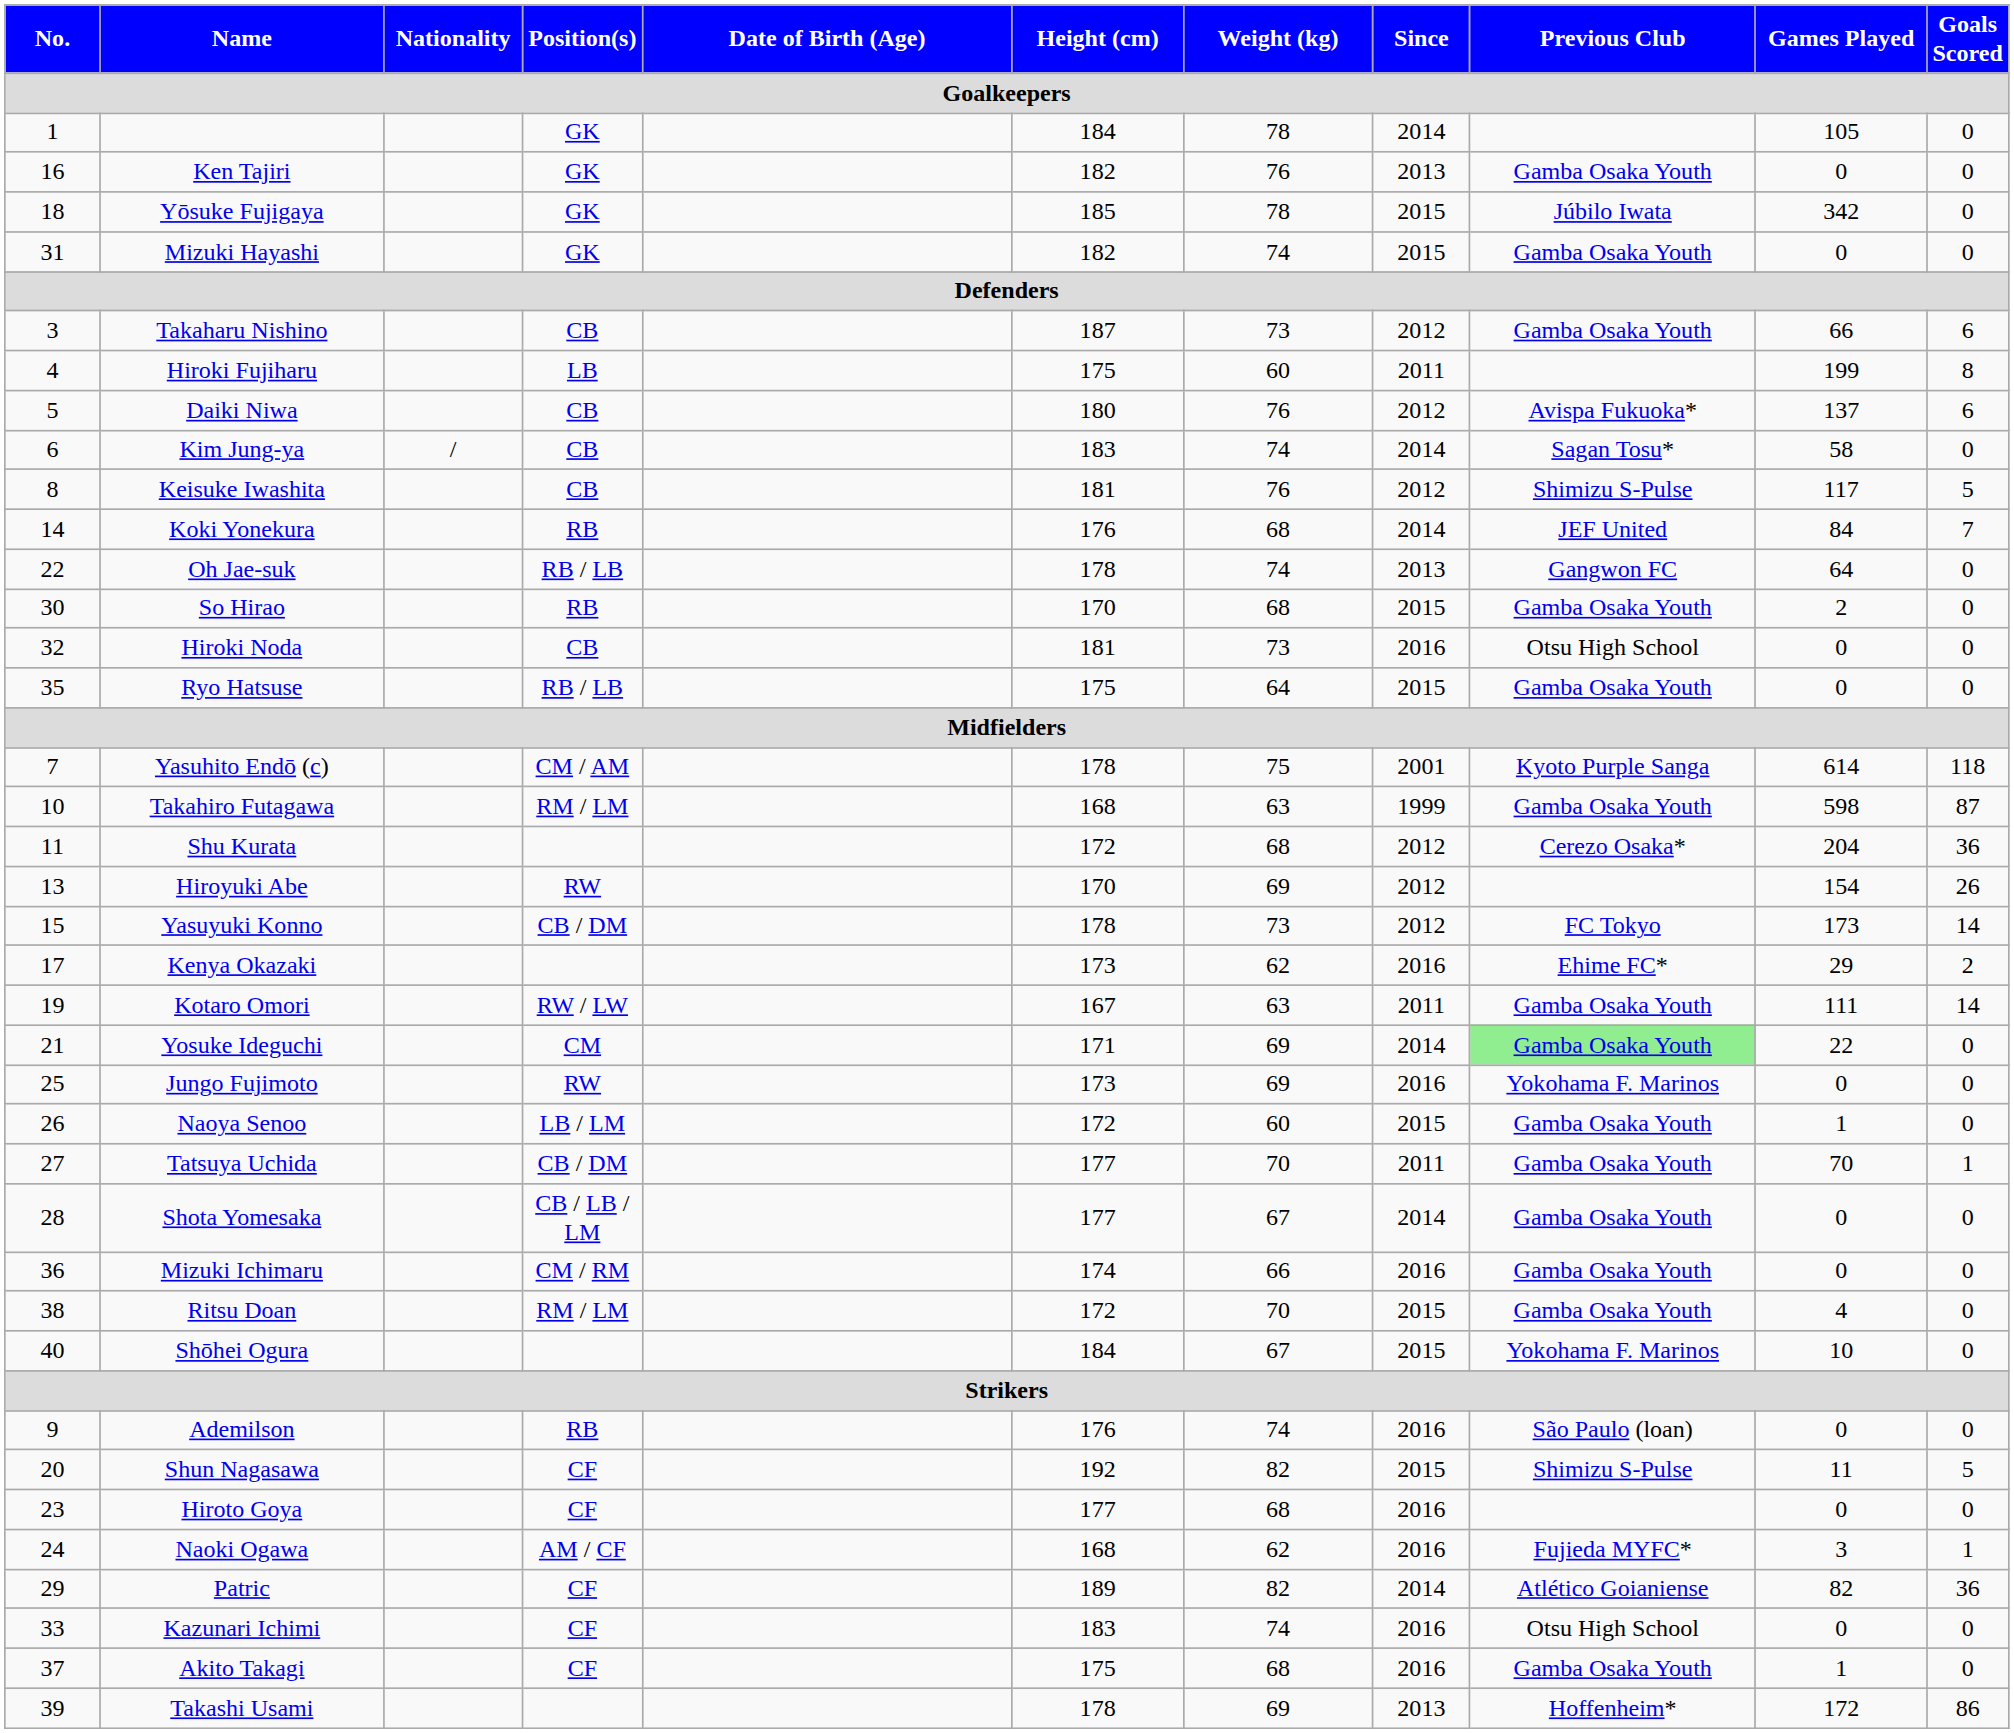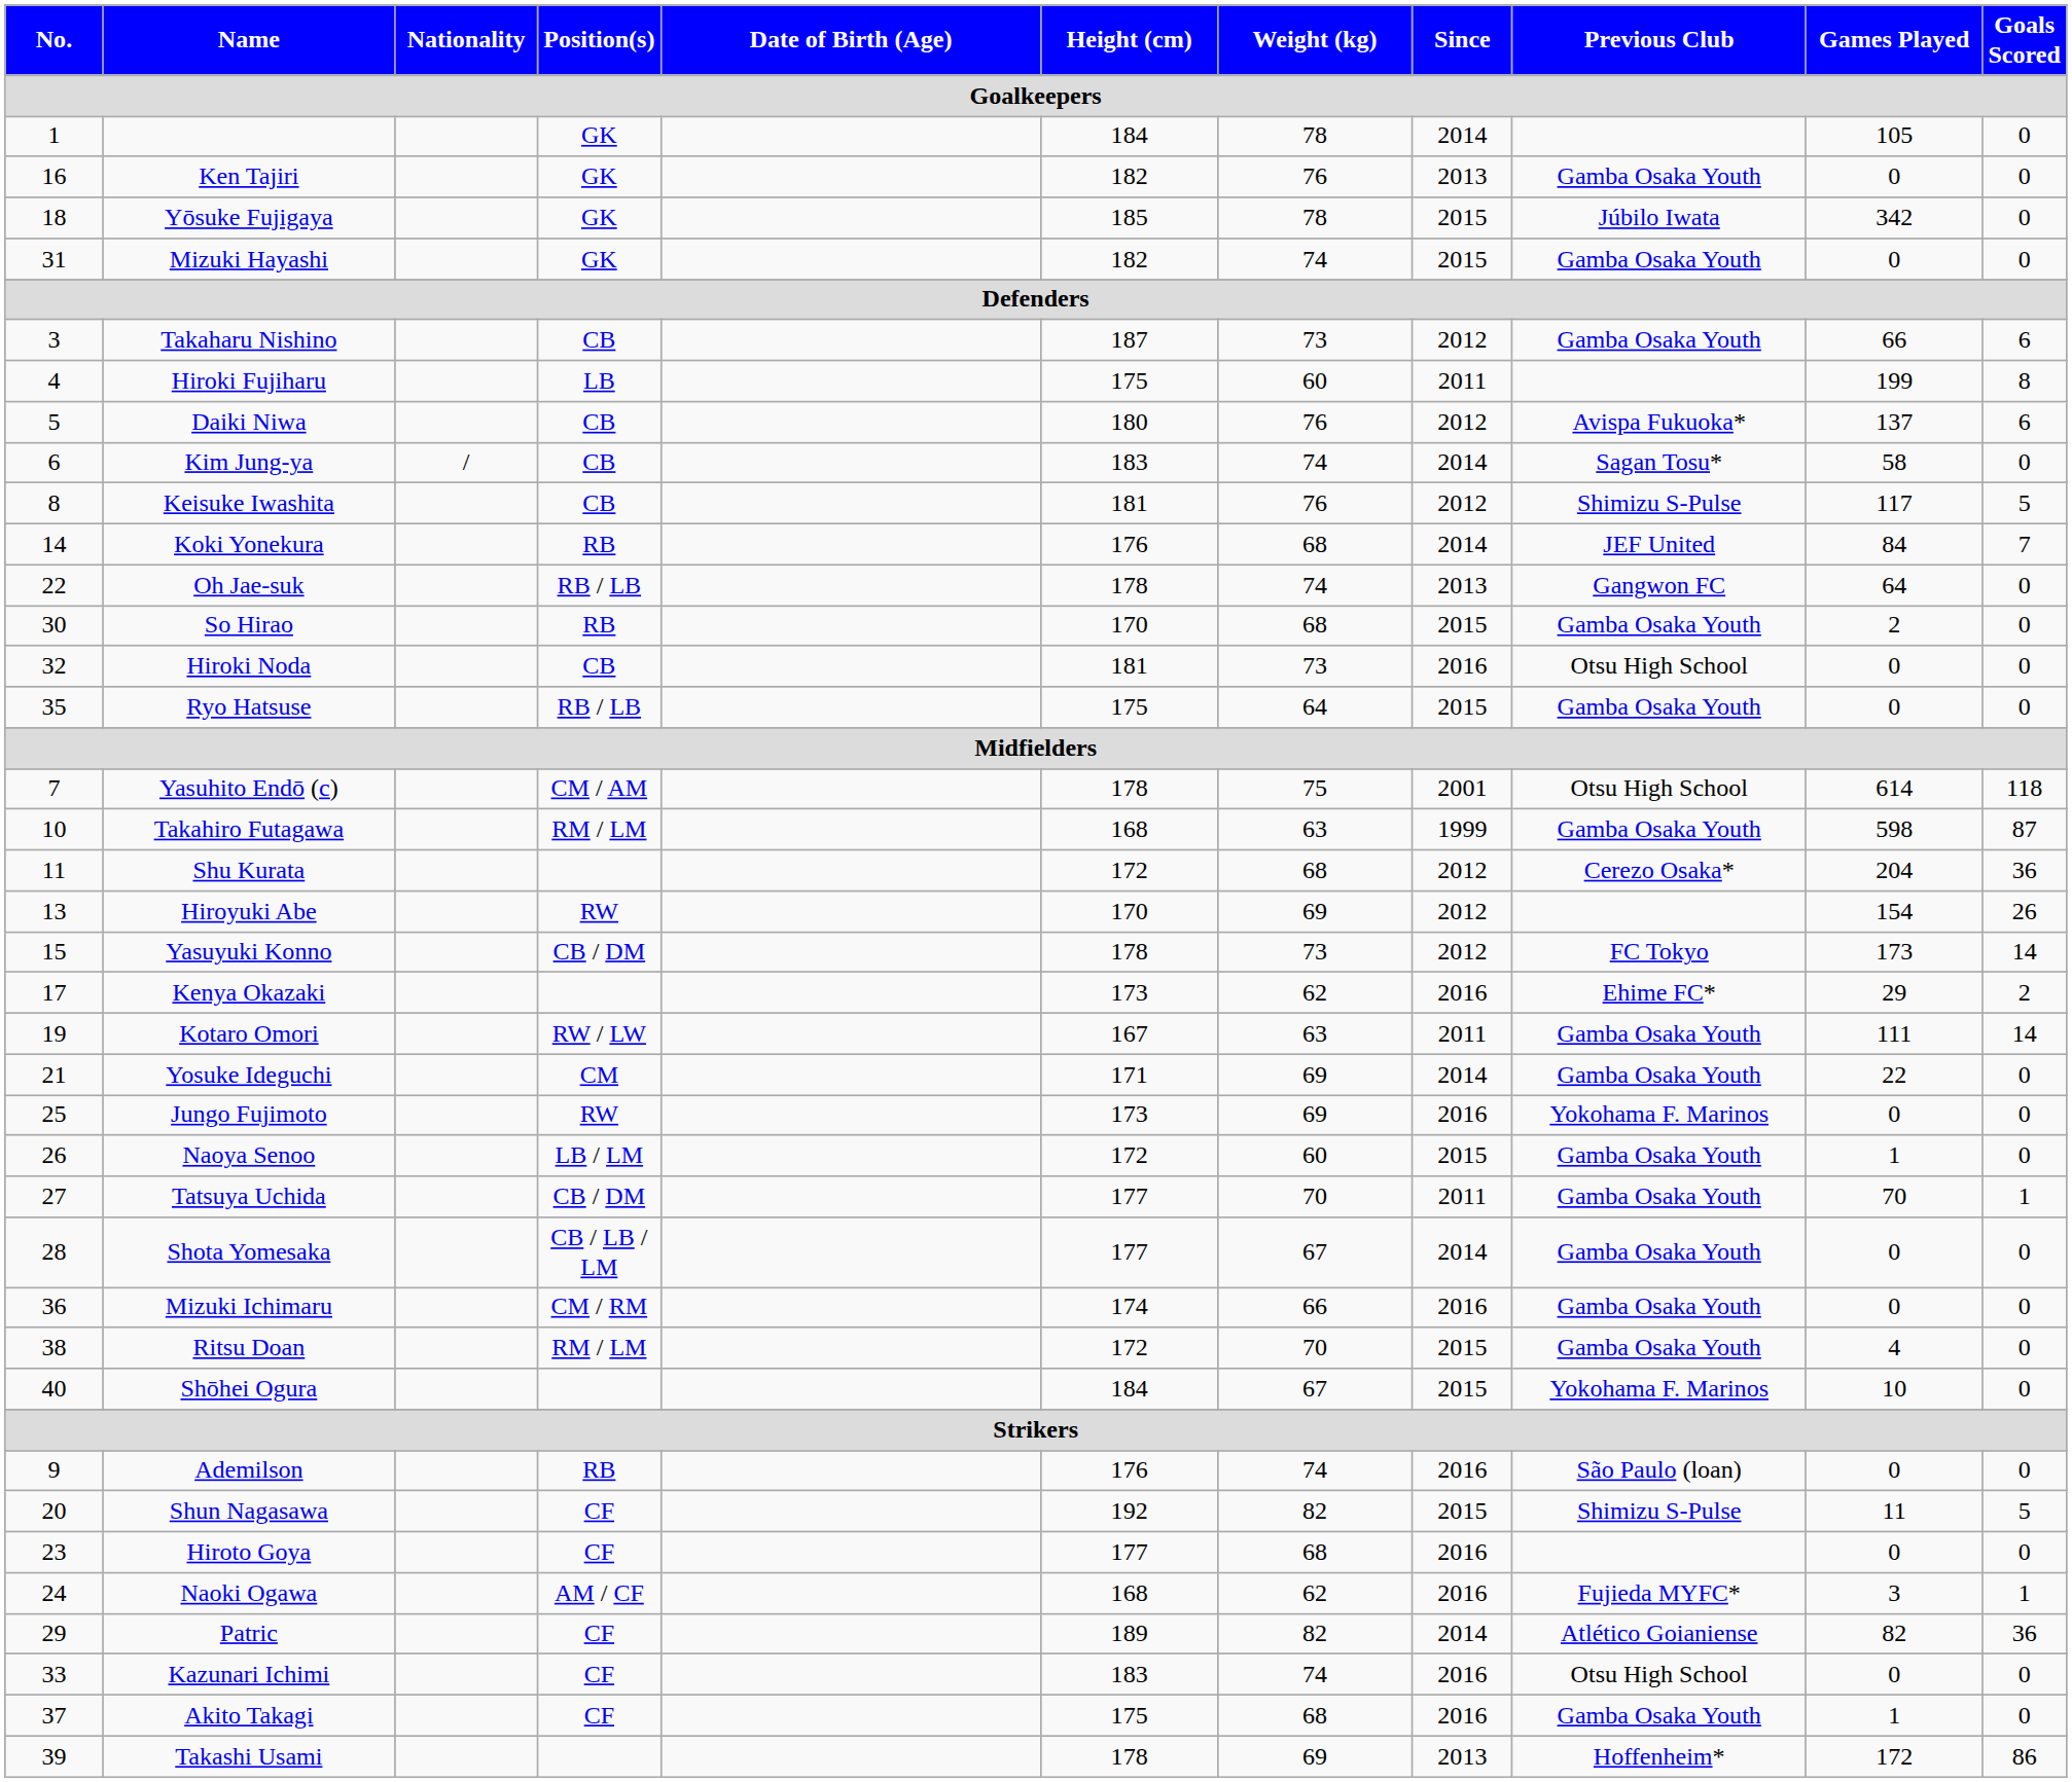 <table class="wikitable" style="text-align:center; font-size:90%; width:95%;">
 <tr>
 <th style="background:#00f; width:5%; color:white; text-align:center;">No.</th>
 <th style="background:#00f; width:15%; color:white; text-align:center;">Name</th>
 <th style="background:#00f; width:7%; color:white; text-align:center;">Nationality</th>
 <th style="background:#00f; width:5%; color:white; text-align:center;">Position(s)</th>
 <th style="background:#00f; width:20%; color:white; text-align:center;">Date of Birth (Age)</th>
 <th style="background:#00f; width:9%; color:white; text-align:centre;">Height (cm)</th>
 <th style="background:#00f; width:10%; color:white; text-align:centre;">Weight (kg)</th>
 <th style="background:#00f; width:5%; color:white; text-align:center;">Since</th>
 <th style="background:#00f; width:15%; color:white; text-align:centre;">Previous Club</th>
 <th style="background:#00f; width:10%; color:white; text-align:center;">Games Played</th>
 <th style="background:#00f; width:5%; color:white; text-align:center;">Goals Scored</th>
 </tr>
 <tr>
 <th colspan=11 style="background:#dcdcdc; text-align:center;">Goalkeepers</th>
 </tr>
 <tr>
 <td>1</td>
 <td></td>
 <td></td>
 <td><a href='#'>GK</a></td>
 <td></td>
 <td>184</td>
 <td>78</td>
 <td>2014</td>
 <td></td>
 <td>105</td>
 <td>0</td>
 </tr>
 <tr>
 <td>16</td>
 <td><a href='#'>Ken Tajiri</a></td>
 <td></td>
 <td><a href='#'>GK</a></td>
 <td></td>
 <td>182</td>
 <td>76</td>
 <td>2013</td>
 <td><a href='#'>Gamba Osaka Youth</a></td>
 <td>0</td>
 <td>0</td>
 </tr>
 <tr>
 <td>18</td>
 <td><a href='#'>Yōsuke Fujigaya</a></td>
 <td></td>
 <td><a href='#'>GK</a></td>
 <td></td>
 <td>185</td>
 <td>78</td>
 <td>2015</td>
 <td><a href='#'>Júbilo Iwata</a></td>
 <td>342</td>
 <td>0</td>
 </tr>
 <tr>
 <td>31</td>
 <td><a href='#'>Mizuki Hayashi</a></td>
 <td></td>
 <td><a href='#'>GK</a></td>
 <td></td>
 <td>182</td>
 <td>74</td>
 <td>2015</td>
 <td><a href='#'>Gamba Osaka Youth</a></td>
 <td>0</td>
 <td>0</td>
 </tr>
 <tr>
 <th colspan=11 style="background:#dcdcdc; text-align:center;">Defenders</th>
 </tr>
 <tr>
 <td>3</td>
 <td><a href='#'>Takaharu Nishino</a></td>
 <td></td>
 <td><a href='#'>CB</a></td>
 <td></td>
 <td>187</td>
 <td>73</td>
 <td>2012</td>
 <td><a href='#'>Gamba Osaka Youth</a></td>
 <td>66</td>
 <td>6</td>
 </tr>
 <tr>
 <td>4</td>
 <td><a href='#'>Hiroki Fujiharu</a></td>
 <td></td>
 <td><a href='#'>LB</a></td>
 <td></td>
 <td>175</td>
 <td>60</td>
 <td>2011</td>
 <td></td>
 <td>199</td>
 <td>8</td>
 </tr>
 <tr>
 <td>5</td>
 <td><a href='#'>Daiki Niwa</a></td>
 <td></td>
 <td><a href='#'>CB</a></td>
 <td></td>
 <td>180</td>
 <td>76</td>
 <td>2012</td>
 <td><a href='#'>Avispa Fukuoka</a>*</td>
 <td>137</td>
 <td>6</td>
 </tr>
 <tr>
 <td>6</td>
 <td><a href='#'>Kim Jung-ya</a></td>
 <td>/</td>
 <td><a href='#'>CB</a></td>
 <td></td>
 <td>183</td>
 <td>74</td>
 <td>2014</td>
 <td><a href='#'>Sagan Tosu</a>*</td>
 <td>58</td>
 <td>0</td>
 </tr>
 <tr>
 <td>8</td>
 <td><a href='#'>Keisuke Iwashita</a></td>
 <td></td>
 <td><a href='#'>CB</a></td>
 <td></td>
 <td>181</td>
 <td>76</td>
 <td>2012</td>
 <td><a href='#'>Shimizu S-Pulse</a></td>
 <td>117</td>
 <td>5</td>
 </tr>
 <tr>
 <td>14</td>
 <td><a href='#'>Koki Yonekura</a></td>
 <td></td>
 <td><a href='#'>RB</a></td>
 <td></td>
 <td>176</td>
 <td>68</td>
 <td>2014</td>
 <td><a href='#'>JEF United</a></td>
 <td>84</td>
 <td>7</td>
 </tr>
 <tr>
 <td>22</td>
 <td><a href='#'>Oh Jae-suk</a></td>
 <td></td>
 <td><a href='#'>RB</a> / <a href='#'>LB</a></td>
 <td></td>
 <td>178</td>
 <td>74</td>
 <td>2013</td>
 <td> <a href='#'>Gangwon FC</a></td>
 <td>64</td>
 <td>0</td>
 </tr>
 <tr>
 <td>30</td>
 <td><a href='#'>So Hirao</a></td>
 <td></td>
 <td><a href='#'>RB</a></td>
 <td></td>
 <td>170</td>
 <td>68</td>
 <td>2015</td>
 <td><a href='#'>Gamba Osaka Youth</a></td>
 <td>2</td>
 <td>0</td>
 </tr>
 <tr>
 <td>32</td>
 <td><a href='#'>Hiroki Noda</a></td>
 <td></td>
 <td><a href='#'>CB</a></td>
 <td></td>
 <td>181</td>
 <td>73</td>
 <td>2016</td>
 <td>Otsu High School</td>
 <td>0</td>
 <td>0</td>
 </tr>
 <tr>
 <td>35</td>
 <td><a href='#'>Ryo Hatsuse</a></td>
 <td></td>
 <td><a href='#'>RB</a> / <a href='#'>LB</a></td>
 <td></td>
 <td>175</td>
 <td>64</td>
 <td>2015</td>
 <td><a href='#'>Gamba Osaka Youth</a></td>
 <td>0</td>
 <td>0</td>
 </tr>
 <tr>
 <th colspan=11 style="background:#dcdcdc; text-align:center;">Midfielders</th>
 </tr>
 <tr>
 <td>7</td>
 <td><a href='#'>Yasuhito Endō</a> (<a href='#'>c</a>)</td>
 <td></td>
 <td><a href='#'>CM</a> / <a href='#'>AM</a></td>
 <td></td>
 <td>178</td>
 <td>75</td>
 <td>2001</td>
-<td><a href='#'>Kyoto Purple Sanga</a></td>
+<td>Otsu High School</td>
 <td>614</td>
 <td>118</td>
 </tr>
 <tr>
 <td>10</td>
 <td><a href='#'>Takahiro Futagawa</a></td>
 <td></td>
 <td><a href='#'>RM</a> / <a href='#'>LM</a></td>
 <td></td>
 <td>168</td>
 <td>63</td>
 <td>1999</td>
 <td><a href='#'>Gamba Osaka Youth</a></td>
 <td>598</td>
 <td>87</td>
 </tr>
 <tr>
 <td>11</td>
 <td><a href='#'>Shu Kurata</a></td>
 <td></td>
 <td></td>
 <td></td>
 <td>172</td>
 <td>68</td>
 <td>2012</td>
 <td><a href='#'>Cerezo Osaka</a>*</td>
 <td>204</td>
 <td>36</td>
 </tr>
 <tr>
 <td>13</td>
 <td><a href='#'>Hiroyuki Abe</a></td>
 <td></td>
 <td><a href='#'>RW</a></td>
 <td></td>
 <td>170</td>
 <td>69</td>
 <td>2012</td>
 <td></td>
 <td>154</td>
 <td>26</td>
 </tr>
 <tr>
 <td>15</td>
 <td><a href='#'>Yasuyuki Konno</a></td>
 <td></td>
 <td><a href='#'>CB</a> / <a href='#'>DM</a></td>
 <td></td>
 <td>178</td>
 <td>73</td>
 <td>2012</td>
 <td><a href='#'>FC Tokyo</a></td>
 <td>173</td>
 <td>14</td>
 </tr>
 <tr>
 <td>17</td>
 <td><a href='#'>Kenya Okazaki</a></td>
 <td></td>
 <td></td>
 <td></td>
 <td>173</td>
 <td>62</td>
 <td>2016</td>
 <td><a href='#'>Ehime FC</a>*</td>
 <td>29</td>
 <td>2</td>
 </tr>
 <tr>
 <td>19</td>
 <td><a href='#'>Kotaro Omori</a></td>
 <td></td>
 <td><a href='#'>RW</a> / <a href='#'>LW</a></td>
 <td></td>
 <td>167</td>
 <td>63</td>
 <td>2011</td>
 <td><a href='#'>Gamba Osaka Youth</a></td>
 <td>111</td>
 <td>14</td>
 </tr>
 <tr>
 <td>21</td>
 <td><a href='#'>Yosuke Ideguchi</a></td>
 <td></td>
 <td><a href='#'>CM</a></td>
 <td></td>
 <td>171</td>
 <td>69</td>
 <td>2014</td>
-<td style="background: lightgreen;"><a href='#'>Gamba Osaka Youth</a></td>
+<td><a href='#'>Gamba Osaka Youth</a></td>
 <td>22</td>
 <td>0</td>
 </tr>
 <tr>
 <td>25</td>
 <td><a href='#'>Jungo Fujimoto</a></td>
 <td></td>
 <td><a href='#'>RW</a></td>
 <td></td>
 <td>173</td>
 <td>69</td>
 <td>2016</td>
 <td><a href='#'>Yokohama F. Marinos</a></td>
 <td>0</td>
 <td>0</td>
 </tr>
 <tr>
 <td>26</td>
 <td><a href='#'>Naoya Senoo</a></td>
 <td></td>
 <td><a href='#'>LB</a> / <a href='#'>LM</a></td>
 <td></td>
 <td>172</td>
 <td>60</td>
 <td>2015</td>
 <td><a href='#'>Gamba Osaka Youth</a></td>
 <td>1</td>
 <td>0</td>
 </tr>
 <tr>
 <td>27</td>
 <td><a href='#'>Tatsuya Uchida</a></td>
 <td></td>
 <td><a href='#'>CB</a> / <a href='#'>DM</a></td>
 <td></td>
 <td>177</td>
 <td>70</td>
 <td>2011</td>
 <td><a href='#'>Gamba Osaka Youth</a></td>
 <td>70</td>
 <td>1</td>
 </tr>
 <tr>
 <td>28</td>
 <td><a href='#'>Shota Yomesaka</a></td>
 <td></td>
 <td><a href='#'>CB</a> / <a href='#'>LB</a> / <a href='#'>LM</a></td>
 <td></td>
 <td>177</td>
 <td>67</td>
 <td>2014</td>
 <td><a href='#'>Gamba Osaka Youth</a></td>
 <td>0</td>
 <td>0</td>
 </tr>
 <tr>
 <td>36</td>
 <td><a href='#'>Mizuki Ichimaru</a></td>
 <td></td>
 <td><a href='#'>CM</a> / <a href='#'>RM</a></td>
 <td></td>
 <td>174</td>
 <td>66</td>
 <td>2016</td>
 <td><a href='#'>Gamba Osaka Youth</a></td>
 <td>0</td>
 <td>0</td>
 </tr>
 <tr>
 <td>38</td>
 <td><a href='#'>Ritsu Doan</a></td>
 <td></td>
 <td><a href='#'>RM</a> / <a href='#'>LM</a></td>
 <td></td>
 <td>172</td>
 <td>70</td>
 <td>2015</td>
 <td><a href='#'>Gamba Osaka Youth</a></td>
 <td>4</td>
 <td>0</td>
 </tr>
 <tr>
 <td>40</td>
 <td><a href='#'>Shōhei Ogura</a></td>
 <td></td>
 <td></td>
 <td></td>
 <td>184</td>
 <td>67</td>
 <td>2015</td>
 <td><a href='#'>Yokohama F. Marinos</a></td>
 <td>10</td>
 <td>0</td>
 </tr>
 <tr>
 <th colspan=11 style="background:#dcdcdc; text-align:center;">Strikers</th>
 </tr>
 <tr>
 <td>9</td>
 <td><a href='#'>Ademilson</a></td>
 <td></td>
 <td><a href='#'>RB</a></td>
 <td></td>
 <td>176</td>
 <td>74</td>
 <td>2016</td>
 <td> <a href='#'>São Paulo</a> (loan)</td>
 <td>0</td>
 <td>0</td>
 </tr>
 <tr>
 <td>20</td>
 <td><a href='#'>Shun Nagasawa</a></td>
 <td></td>
 <td><a href='#'>CF</a></td>
 <td></td>
 <td>192</td>
 <td>82</td>
 <td>2015</td>
 <td><a href='#'>Shimizu S-Pulse</a></td>
 <td>11</td>
 <td>5</td>
 </tr>
 <tr>
 <td>23</td>
 <td><a href='#'>Hiroto Goya</a></td>
 <td></td>
 <td><a href='#'>CF</a></td>
 <td></td>
 <td>177</td>
 <td>68</td>
 <td>2016</td>
 <td></td>
 <td>0</td>
 <td>0</td>
 </tr>
 <tr>
 <td>24</td>
 <td><a href='#'>Naoki Ogawa</a></td>
 <td></td>
 <td><a href='#'>AM</a> / <a href='#'>CF</a></td>
 <td></td>
 <td>168</td>
 <td>62</td>
 <td>2016</td>
 <td><a href='#'>Fujieda MYFC</a>*</td>
 <td>3</td>
 <td>1</td>
 </tr>
 <tr>
 <td>29</td>
 <td><a href='#'>Patric</a></td>
 <td></td>
 <td><a href='#'>CF</a></td>
 <td></td>
 <td>189</td>
 <td>82</td>
 <td>2014</td>
 <td> <a href='#'>Atlético Goianiense</a></td>
 <td>82</td>
 <td>36</td>
 </tr>
 <tr>
 <td>33</td>
 <td><a href='#'>Kazunari Ichimi</a></td>
 <td></td>
 <td><a href='#'>CF</a></td>
 <td></td>
 <td>183</td>
 <td>74</td>
 <td>2016</td>
 <td>Otsu High School</td>
 <td>0</td>
 <td>0</td>
 </tr>
 <tr>
 <td>37</td>
 <td><a href='#'>Akito Takagi</a></td>
 <td></td>
 <td><a href='#'>CF</a></td>
 <td></td>
 <td>175</td>
 <td>68</td>
 <td>2016</td>
 <td><a href='#'>Gamba Osaka Youth</a></td>
 <td>1</td>
 <td>0</td>
 </tr>
 <tr>
 <td>39</td>
 <td><a href='#'>Takashi Usami</a></td>
 <td></td>
 <td></td>
 <td></td>
 <td>178</td>
 <td>69</td>
 <td>2013</td>
 <td> <a href='#'>Hoffenheim</a>*</td>
 <td>172</td>
 <td>86</td>
 </tr>
 </table>
